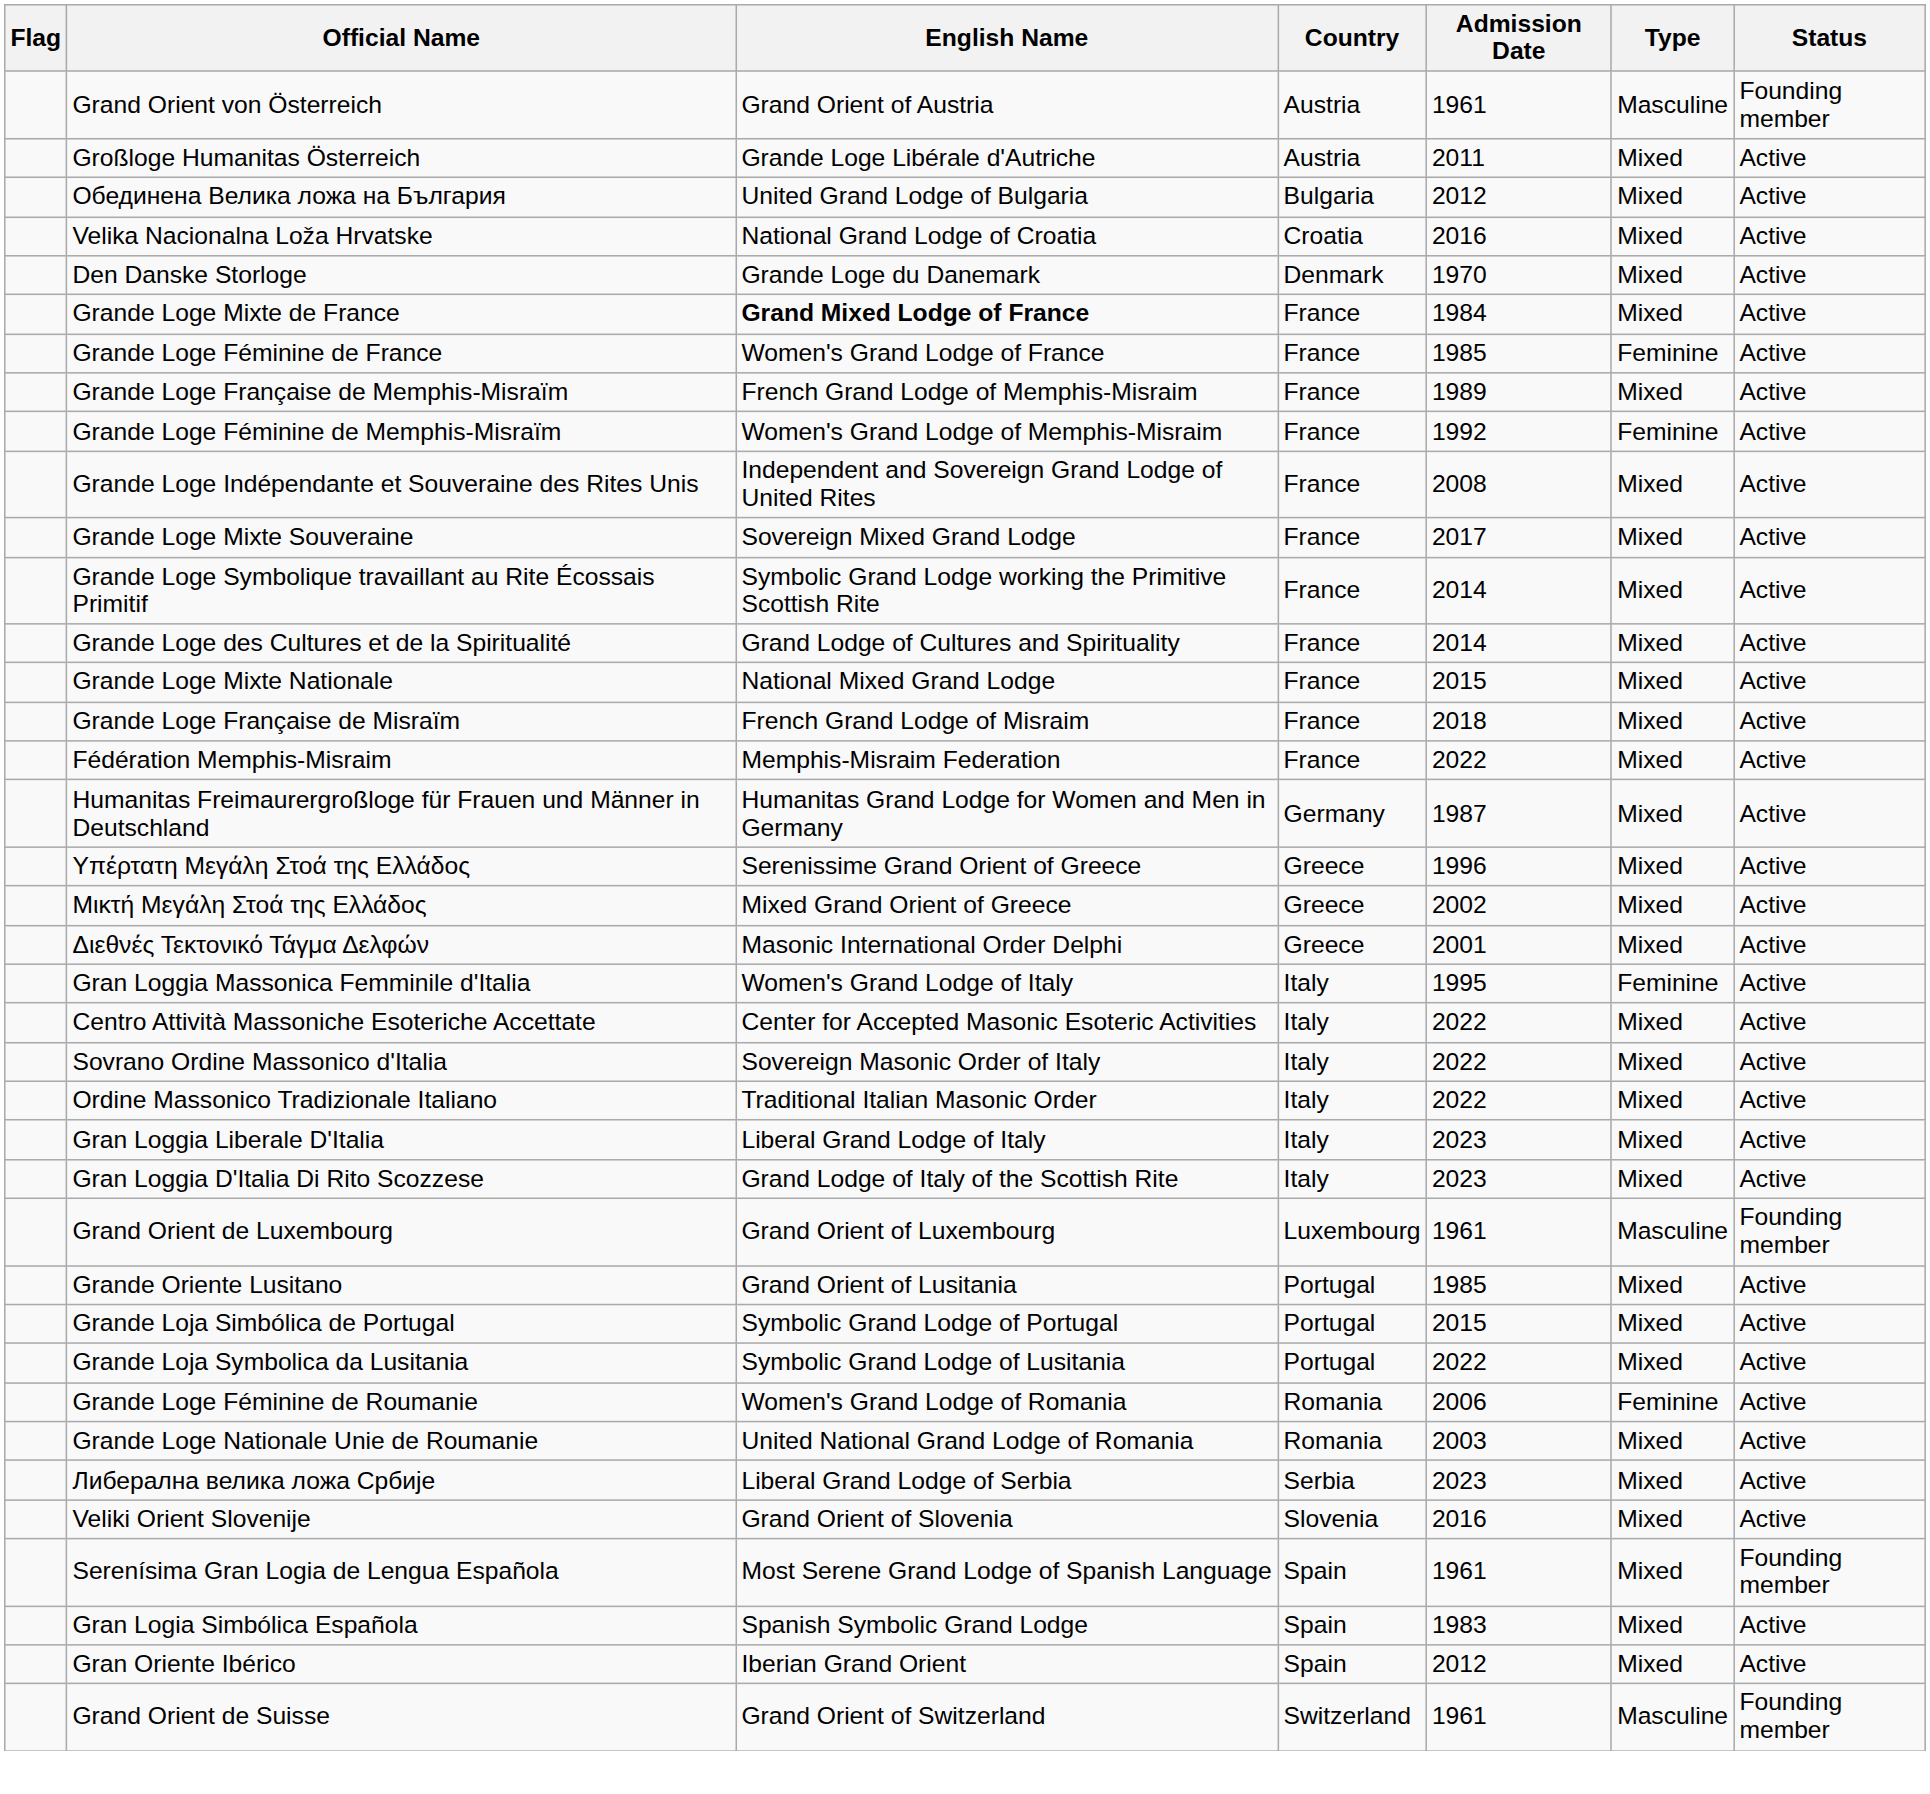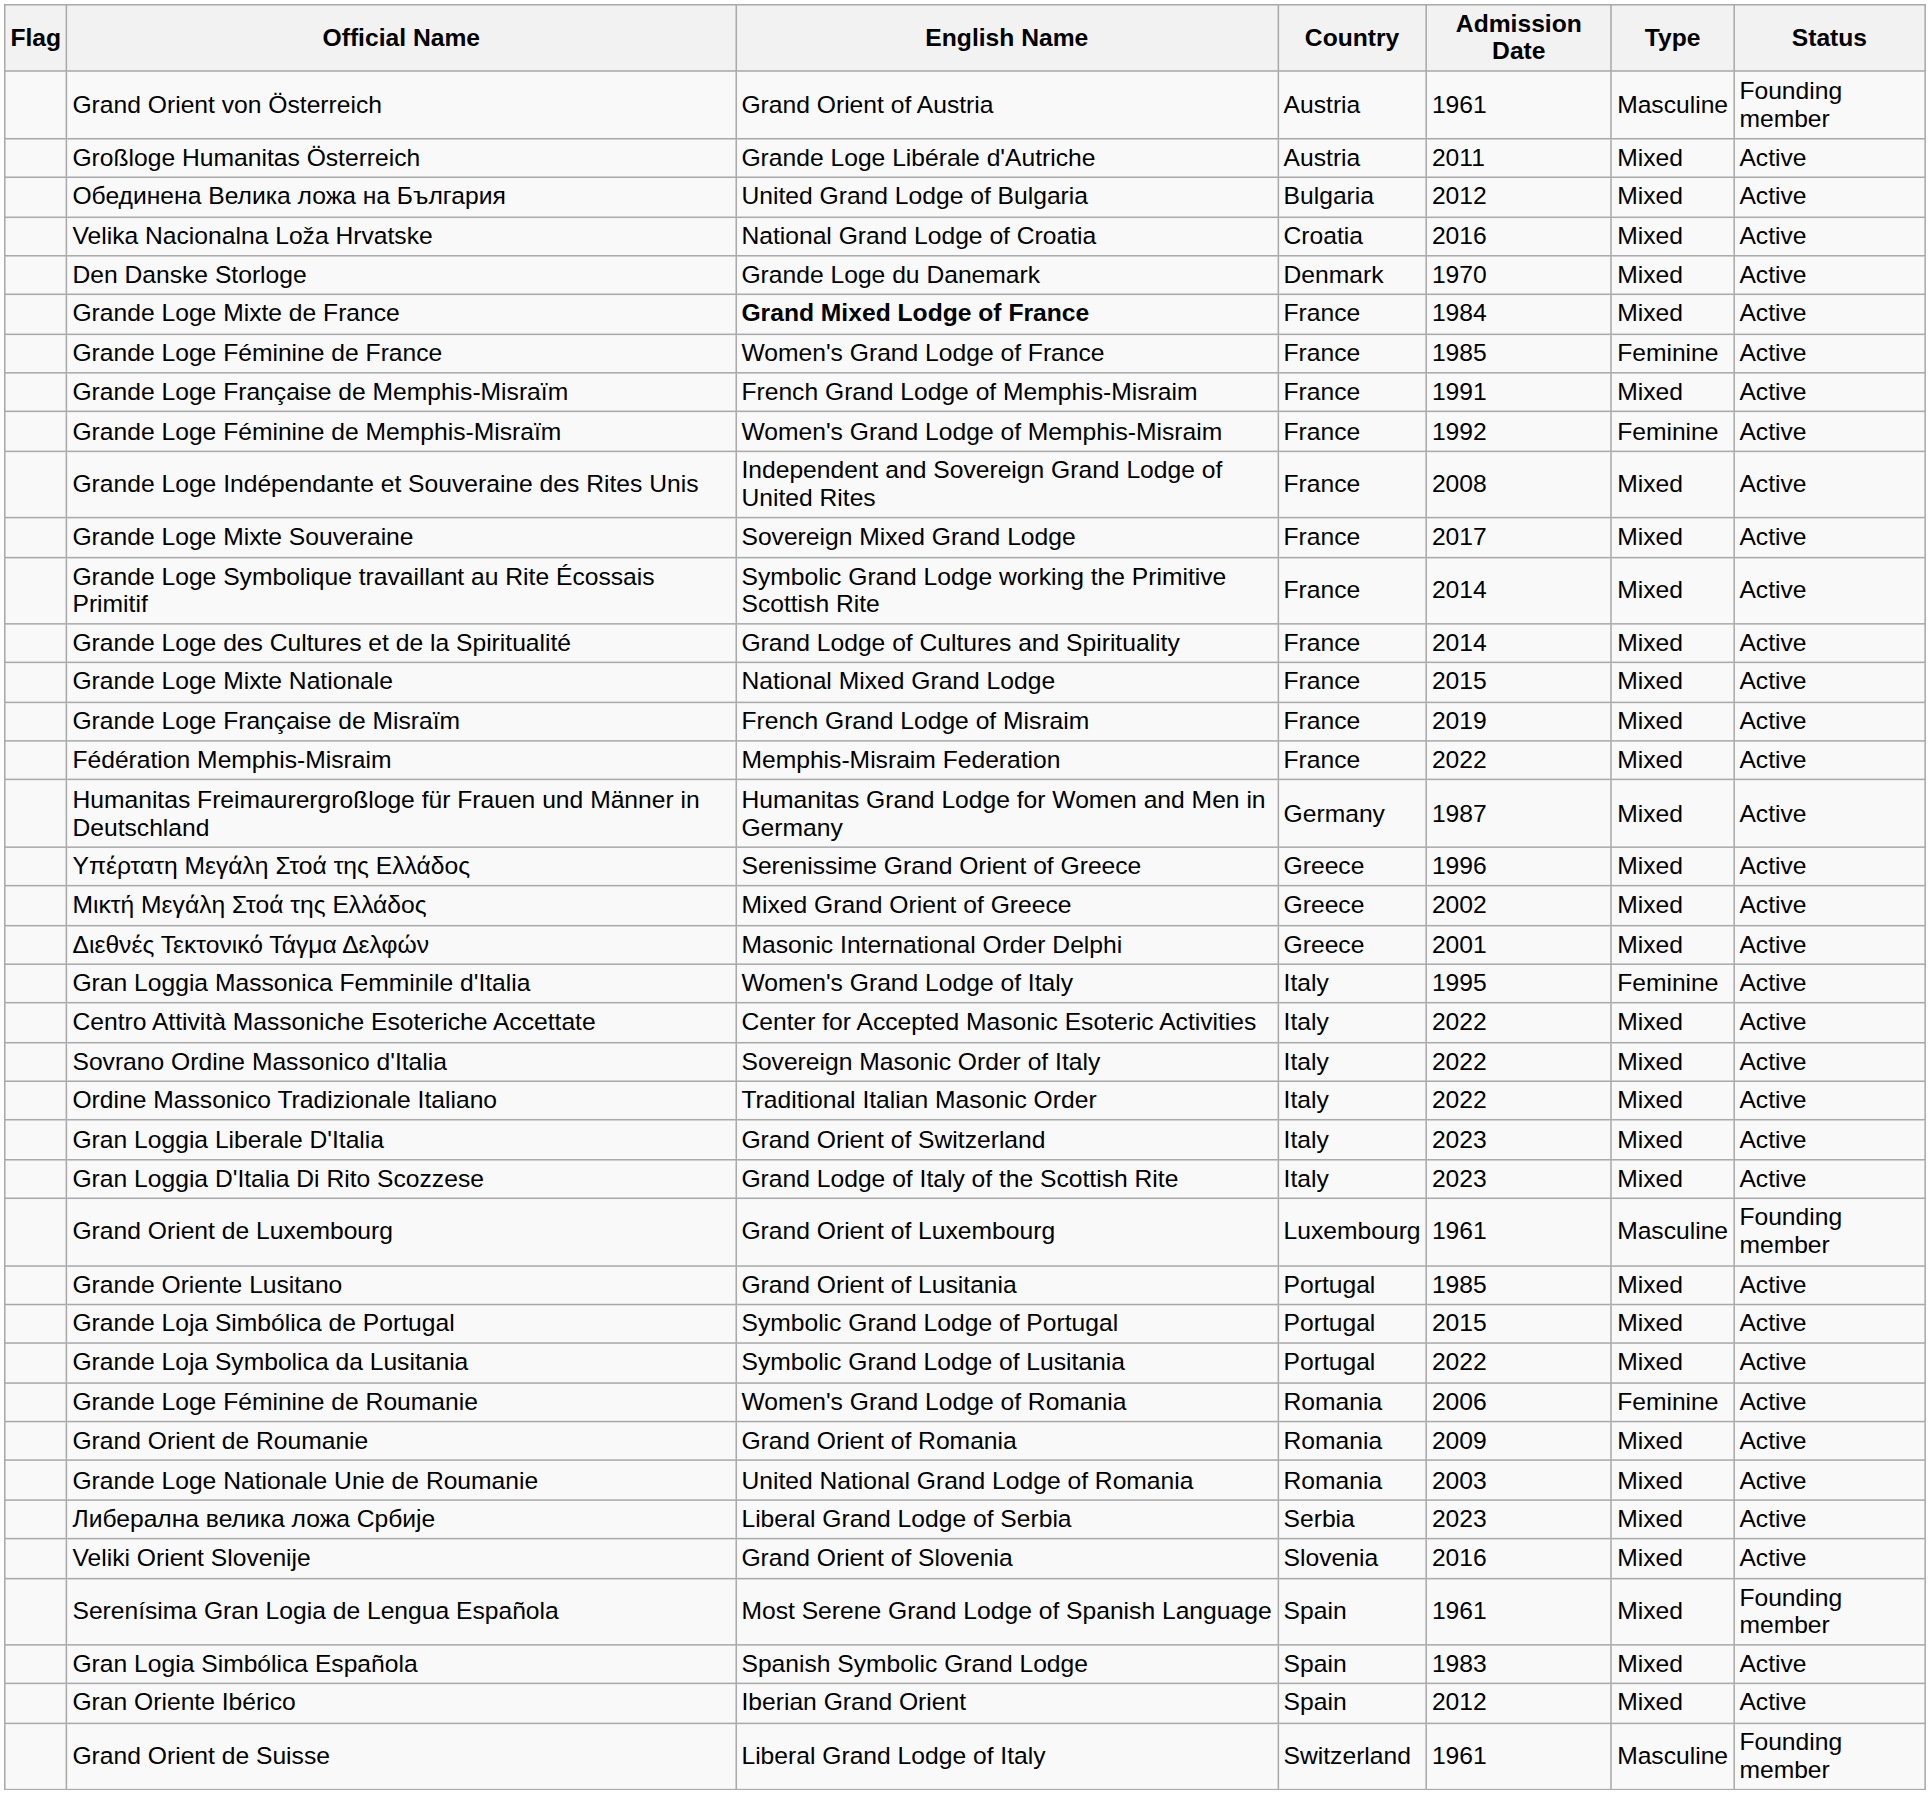 <table class="wikitable sortable">
 <tr>
 <th>Flag</th>
 <th>Official Name</th>
 <th>English Name</th>
 <th>Country</th>
 <th>Admission Date</th>
 <th>Type</th>
 <th>Status</th>
 </tr>
 <tr>
 <td></td>
 <td>Grand Orient von Österreich</td>
 <td>Grand Orient of Austria</td>
 <td>Austria</td>
 <td>1961</td>
 <td>Masculine</td>
 <td>Founding member</td>
 </tr>
 <tr>
 <td></td>
 <td>Großloge Humanitas Österreich</td>
 <td>Grande Loge Libérale d'Autriche</td>
 <td>Austria</td>
 <td>2011</td>
 <td>Mixed</td>
 <td>Active</td>
 </tr>
 <tr>
 <td></td>
 <td>Обединена Велика ложа на България</td>
 <td>United Grand Lodge of Bulgaria</td>
 <td>Bulgaria</td>
 <td>2012</td>
 <td>Mixed</td>
 <td>Active</td>
 </tr>
 <tr>
 <td></td>
 <td>Velika Nacionalna Loža Hrvatske</td>
 <td>National Grand Lodge of Croatia</td>
 <td>Croatia</td>
 <td>2016</td>
 <td>Mixed</td>
 <td>Active</td>
 </tr>
 <tr>
 <td></td>
 <td>Den Danske Storloge</td>
 <td>Grande Loge du Danemark</td>
 <td>Denmark</td>
 <td>1970</td>
 <td>Mixed</td>
 <td>Active</td>
 </tr>
 <tr>
 <td></td>
 <td>Grande Loge Mixte de France</td>
 <td><strong>Grand Mixed Lodge of France</strong></td>
 <td>France</td>
 <td>1984</td>
 <td>Mixed</td>
 <td>Active</td>
 </tr>
 <tr>
 <td></td>
 <td>Grande Loge Féminine de France</td>
 <td>Women's Grand Lodge of France</td>
 <td>France</td>
 <td>1985</td>
 <td>Feminine</td>
 <td>Active</td>
 </tr>
 <tr>
 <td></td>
 <td>Grande Loge Française de Memphis-Misraïm</td>
 <td>French Grand Lodge of Memphis-Misraim</td>
 <td>France</td>
-<td>1989</td>
+<td>1991</td>
 <td>Mixed</td>
 <td>Active</td>
 </tr>
 <tr>
 <td></td>
 <td>Grande Loge Féminine de Memphis-Misraïm</td>
 <td>Women's Grand Lodge of Memphis-Misraim</td>
 <td>France</td>
 <td>1992</td>
 <td>Feminine</td>
 <td>Active</td>
 </tr>
 <tr>
 <td></td>
 <td>Grande Loge Indépendante et Souveraine des Rites Unis</td>
 <td>Independent and Sovereign Grand Lodge of United Rites</td>
 <td>France</td>
 <td>2008</td>
 <td>Mixed</td>
 <td>Active</td>
 </tr>
 <tr>
 <td></td>
 <td>Grande Loge Mixte Souveraine</td>
 <td>Sovereign Mixed Grand Lodge</td>
 <td>France</td>
 <td>2017</td>
 <td>Mixed</td>
 <td>Active</td>
 </tr>
 <tr>
 <td></td>
 <td>Grande Loge Symbolique travaillant au Rite Écossais Primitif</td>
 <td>Symbolic Grand Lodge working the Primitive Scottish Rite</td>
 <td>France</td>
 <td>2014</td>
 <td>Mixed</td>
 <td>Active</td>
 </tr>
 <tr>
 <td></td>
 <td>Grande Loge des Cultures et de la Spiritualité</td>
 <td>Grand Lodge of Cultures and Spirituality</td>
 <td>France</td>
 <td>2014</td>
 <td>Mixed</td>
 <td>Active</td>
 </tr>
 <tr>
 <td></td>
 <td>Grande Loge Mixte Nationale</td>
 <td>National Mixed Grand Lodge</td>
 <td>France</td>
 <td>2015</td>
 <td>Mixed</td>
 <td>Active</td>
 </tr>
 <tr>
 <td></td>
 <td>Grande Loge Française de Misraïm</td>
 <td>French Grand Lodge of Misraim</td>
 <td>France</td>
-<td>2018</td>
+<td>2019</td>
 <td>Mixed</td>
 <td>Active</td>
 </tr>
 <tr>
 <td></td>
 <td>Fédération Memphis-Misraim</td>
 <td>Memphis-Misraim Federation</td>
 <td>France</td>
 <td>2022</td>
 <td>Mixed</td>
 <td>Active</td>
 </tr>
 <tr>
 <td></td>
 <td>Humanitas Freimaurergroßloge für Frauen und Männer in Deutschland</td>
 <td>Humanitas Grand Lodge for Women and Men in Germany</td>
 <td>Germany</td>
 <td>1987</td>
 <td>Mixed</td>
 <td>Active</td>
 </tr>
 <tr>
 <td></td>
 <td>Υπέρτατη Μεγάλη Στοά της Ελλάδος</td>
 <td>Serenissime Grand Orient of Greece</td>
 <td>Greece</td>
 <td>1996</td>
 <td>Mixed</td>
 <td>Active</td>
 </tr>
 <tr>
 <td></td>
 <td>Μικτή Μεγάλη Στοά της Ελλάδος</td>
 <td>Mixed Grand Orient of Greece</td>
 <td>Greece</td>
 <td>2002</td>
 <td>Mixed</td>
 <td>Active</td>
 </tr>
 <tr>
 <td></td>
 <td>Διεθνές Τεκτονικό Τάγμα Δελφών</td>
 <td>Masonic International Order Delphi</td>
 <td>Greece</td>
 <td>2001</td>
 <td>Mixed</td>
 <td>Active</td>
 </tr>
 <tr>
 <td></td>
 <td>Gran Loggia Massonica Femminile d'Italia</td>
 <td>Women's Grand Lodge of Italy</td>
 <td>Italy</td>
 <td>1995</td>
 <td>Feminine</td>
 <td>Active</td>
 </tr>
 <tr>
 <td></td>
 <td>Centro Attività Massoniche Esoteriche Accettate</td>
 <td>Center for Accepted Masonic Esoteric Activities</td>
 <td>Italy</td>
 <td>2022</td>
 <td>Mixed</td>
 <td>Active</td>
 </tr>
 <tr>
 <td></td>
 <td>Sovrano Ordine Massonico d'Italia</td>
 <td>Sovereign Masonic Order of Italy</td>
 <td>Italy</td>
 <td>2022</td>
 <td>Mixed</td>
 <td>Active</td>
 </tr>
 <tr>
 <td></td>
 <td>Ordine Massonico Tradizionale Italiano</td>
 <td>Traditional Italian Masonic Order</td>
 <td>Italy</td>
 <td>2022</td>
 <td>Mixed</td>
 <td>Active</td>
 </tr>
 <tr>
 <td></td>
 <td>Gran Loggia Liberale D'Italia</td>
-<td>Liberal Grand Lodge of Italy</td>
+<td>Grand Orient of Switzerland</td>
 <td>Italy</td>
 <td>2023</td>
 <td>Mixed</td>
 <td>Active</td>
 </tr>
 <tr>
 <td></td>
 <td>Gran Loggia D'Italia Di Rito Scozzese</td>
 <td>Grand Lodge of Italy of the Scottish Rite</td>
 <td>Italy</td>
 <td>2023</td>
 <td>Mixed</td>
 <td>Active</td>
 </tr>
 <tr>
 <td></td>
 <td>Grand Orient de Luxembourg</td>
 <td>Grand Orient of Luxembourg</td>
 <td>Luxembourg</td>
 <td>1961</td>
 <td>Masculine</td>
 <td>Founding member</td>
 </tr>
 <tr>
 <td></td>
 <td>Grande Oriente Lusitano</td>
 <td>Grand Orient of Lusitania</td>
 <td>Portugal</td>
 <td>1985</td>
 <td>Mixed</td>
 <td>Active</td>
 </tr>
 <tr>
 <td></td>
 <td>Grande Loja Simbólica de Portugal</td>
 <td>Symbolic Grand Lodge of Portugal</td>
 <td>Portugal</td>
 <td>2015</td>
 <td>Mixed</td>
 <td>Active</td>
 </tr>
 <tr>
 <td></td>
 <td>Grande Loja Symbolica da Lusitania</td>
 <td>Symbolic Grand Lodge of Lusitania</td>
 <td>Portugal</td>
 <td>2022</td>
 <td>Mixed</td>
 <td>Active</td>
 </tr>
 <tr>
 <td></td>
 <td>Grande Loge Féminine de Roumanie</td>
 <td>Women's Grand Lodge of Romania</td>
 <td>Romania</td>
 <td>2006</td>
 <td>Feminine</td>
 <td>Active</td>
 </tr>
 <tr>
 <td></td>
+<td>Grand Orient de Roumanie</td>
+<td>Grand Orient of Romania</td>
+<td>Romania</td>
+<td>2009</td>
+<td>Mixed</td>
+<td>Active</td>
+</tr>
+<tr>
+<td></td>
 <td>Grande Loge Nationale Unie de Roumanie</td>
 <td>United National Grand Lodge of Romania</td>
 <td>Romania</td>
 <td>2003</td>
 <td>Mixed</td>
 <td>Active</td>
 </tr>
 <tr>
 <td></td>
 <td>Либерална велика ложа Србије</td>
 <td>Liberal Grand Lodge of Serbia</td>
 <td>Serbia</td>
 <td>2023</td>
 <td>Mixed</td>
 <td>Active</td>
 </tr>
 <tr>
 <td></td>
 <td>Veliki Orient Slovenije</td>
 <td>Grand Orient of Slovenia</td>
 <td>Slovenia</td>
 <td>2016</td>
 <td>Mixed</td>
 <td>Active</td>
 </tr>
 <tr>
 <td></td>
 <td>Serenísima Gran Logia de Lengua Española</td>
 <td>Most Serene Grand Lodge of Spanish Language</td>
 <td>Spain</td>
 <td>1961</td>
 <td>Mixed</td>
 <td>Founding member</td>
 </tr>
 <tr>
 <td></td>
 <td>Gran Logia Simbólica Española</td>
 <td>Spanish Symbolic Grand Lodge</td>
 <td>Spain</td>
 <td>1983</td>
 <td>Mixed</td>
 <td>Active</td>
 </tr>
 <tr>
 <td></td>
 <td>Gran Oriente Ibérico</td>
 <td>Iberian Grand Orient</td>
 <td>Spain</td>
 <td>2012</td>
 <td>Mixed</td>
 <td>Active</td>
 </tr>
 <tr>
 <td></td>
 <td>Grand Orient de Suisse</td>
-<td>Grand Orient of Switzerland</td>
+<td>Liberal Grand Lodge of Italy</td>
 <td>Switzerland</td>
 <td>1961</td>
 <td>Masculine</td>
 <td>Founding member</td>
 </tr>
 </table>
